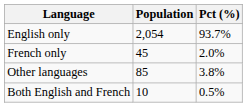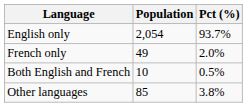 <table class="wikitable">
 <tr>
 <th>Language</th>
 <th>Population</th>
 <th>Pct (%)</th>
 </tr>
 <tr>
 <td>English only</td>
 <td>2,054</td>
 <td>93.7%</td>
 </tr>
 <tr>
 <td>French only</td>
-<td>45</td>
+<td>49</td>
 <td>2.0%</td>
+</tr>
+<tr>
+<td>Both English and French</td>
+<td>10</td>
+<td>0.5%</td>
 </tr>
 <tr>
 <td>Other languages</td>
 <td>85</td>
 <td>3.8%</td>
 </tr>
-<tr>
-<td>Both English and French</td>
-<td>10</td>
-<td>0.5%</td>
-</tr>
 </table>
